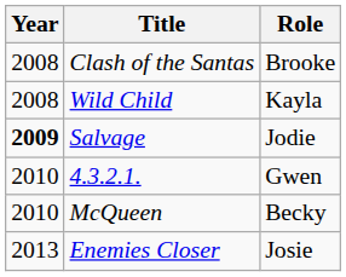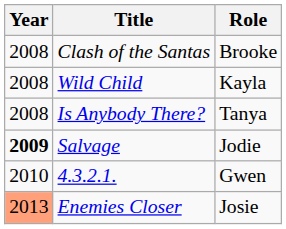 <table class="wikitable sortable">
 <tr>
 <th>Year</th>
 <th>Title</th>
 <th>Role</th>
 </tr>
 <tr>
 <td>2008</td>
 <td><em>Clash of the Santas</em></td>
 <td>Brooke</td>
 </tr>
 <tr>
 <td>2008</td>
 <td><em><a href='#'>Wild Child</a></em></td>
 <td>Kayla</td>
 </tr>
 <tr>
+<td>2008</td>
+<td><em><a href='#'>Is Anybody There?</a></em></td>
+<td>Tanya</td>
+</tr>
+<tr>
 <td><strong>2009</strong></td>
 <td><em><a href='#'>Salvage</a></em></td>
 <td>Jodie</td>
 </tr>
 <tr>
 <td>2010</td>
 <td><em><a href='#'>4.3.2.1.</a></em></td>
 <td>Gwen</td>
 </tr>
 <tr>
-<td>2010</td>
-<td><em>McQueen</em></td>
-<td>Becky</td>
-</tr>
-<tr>
-<td>2013</td>
+<td style="background: lightsalmon;">2013</td>
 <td><em><a href='#'>Enemies Closer</a></em></td>
 <td>Josie</td>
 </tr>
 </table>
